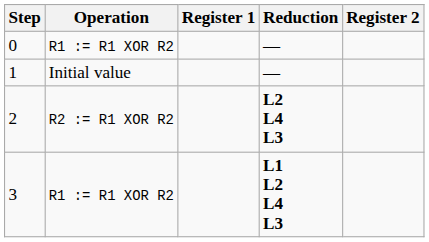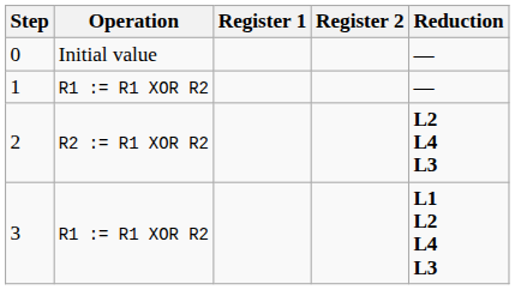 <table class="wikitable">
 <tr>
 <th>Step</th>
 <th>Operation</th>
 <th>Register 1</th>
+<th>Register 2</th>
 <th>Reduction</th>
-<th>Register 2</th>
 </tr>
 <tr>
 <td>0</td>
-<td><code>R1 := R1 XOR R2</code></td>
+<td>Initial value</td>
+<td></td>
 <td></td>
 <td>—</td>
-<td></td>
 </tr>
 <tr>
 <td>1</td>
-<td>Initial value</td>
+<td><code>R1 := R1 XOR R2</code></td>
+<td></td>
 <td></td>
 <td>—</td>
-<td></td>
 </tr>
 <tr>
 <td>2</td>
 <td><code>R2 := R1 XOR R2</code></td>
 <td></td>
+<td><br><br></td>
 <td><strong>L2<br> L4<br> L3</strong></td>
-<td><br><br></td>
 </tr>
 <tr>
 <td>3</td>
 <td><code>R1 := R1 XOR R2</code></td>
 <td><br><br><br></td>
+<td></td>
 <td><strong>L1<br>L2<br>L4<br>L3</strong></td>
-<td></td>
 </tr>
 </table>
